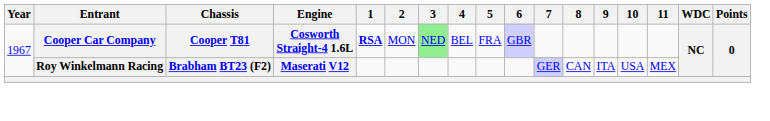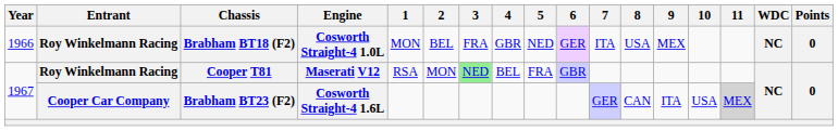 <table class="wikitable" style="text-align:center; font-size:90%">
 <tr>
 <th>Year</th>
 <th>Entrant</th>
 <th>Chassis</th>
 <th>Engine</th>
 <th>1</th>
 <th>2</th>
 <th>3</th>
 <th>4</th>
 <th>5</th>
 <th>6</th>
 <th>7</th>
 <th>8</th>
 <th>9</th>
 <th>10</th>
 <th>11</th>
 <th>WDC</th>
 <th>Points</th>
 </tr>
 <tr>
+<td><a href='#'>1966</a></td>
+<th>Roy Winkelmann Racing</th>
+<th><a href='#'>Brabham</a> <a href='#'>BT18</a> (F2)</th>
+<th><a href='#'>Cosworth</a><br><a href='#'>Straight-4</a> 1.0L</th>
+<td><a href='#'>MON</a></td>
+<td><a href='#'>BEL</a></td>
+<td><a href='#'>FRA</a></td>
+<td><a href='#'>GBR</a></td>
+<td><a href='#'>NED</a></td>
+<td style="background:#EFCFFF;"><a href='#'>GER</a><br></td>
+<td><a href='#'>ITA</a></td>
+<td><a href='#'>USA</a></td>
+<td><a href='#'>MEX</a></td>
+<td></td>
+<td></td>
+<th>NC</th>
+<th>0</th>
+</tr>
+<tr>
 <td rowspan=2><a href='#'>1967</a></td>
-<th><a href='#'>Cooper Car Company</a></th>
+<th>Roy Winkelmann Racing</th>
 <th><a href='#'>Cooper</a> <a href='#'>T81</a></th>
-<th><a href='#'>Cosworth</a><br><a href='#'>Straight-4</a> 1.6L</th>
-<td><strong><a href='#'>RSA</a></strong></td>
+<th><a href='#'>Maserati</a> <a href='#'>V12</a></th>
+<td><a href='#'>RSA</a></td>
 <td><a href='#'>MON</a></td>
 <td style="background: lightgreen;"><a href='#'>NED</a></td>
 <td><a href='#'>BEL</a></td>
 <td><a href='#'>FRA</a></td>
 <td style="background:#CFCFFF;"><a href='#'>GBR</a><br></td>
 <td></td>
 <td></td>
 <td></td>
 <td></td>
 <td></td>
 <th rowspan=2>NC</th>
 <th rowspan=2>0</th>
 </tr>
 <tr>
-<th>Roy Winkelmann Racing</th>
+<th><a href='#'>Cooper Car Company</a></th>
 <th><a href='#'>Brabham</a> <a href='#'>BT23</a> (F2)</th>
-<th><a href='#'>Maserati</a> <a href='#'>V12</a></th>
+<th><a href='#'>Cosworth</a><br><a href='#'>Straight-4</a> 1.6L</th>
 <td></td>
 <td></td>
 <td></td>
 <td></td>
 <td></td>
 <td></td>
 <td style="background:#CFCFFF;"><a href='#'>GER</a><br></td>
 <td><a href='#'>CAN</a></td>
 <td><a href='#'>ITA</a></td>
 <td><a href='#'>USA</a></td>
-<td><a href='#'>MEX</a></td>
+<td style="background: lightgrey;"><a href='#'>MEX</a></td>
 </tr>
 <tr>
 <th colspan="17"></th>
 </tr>
 </table>
